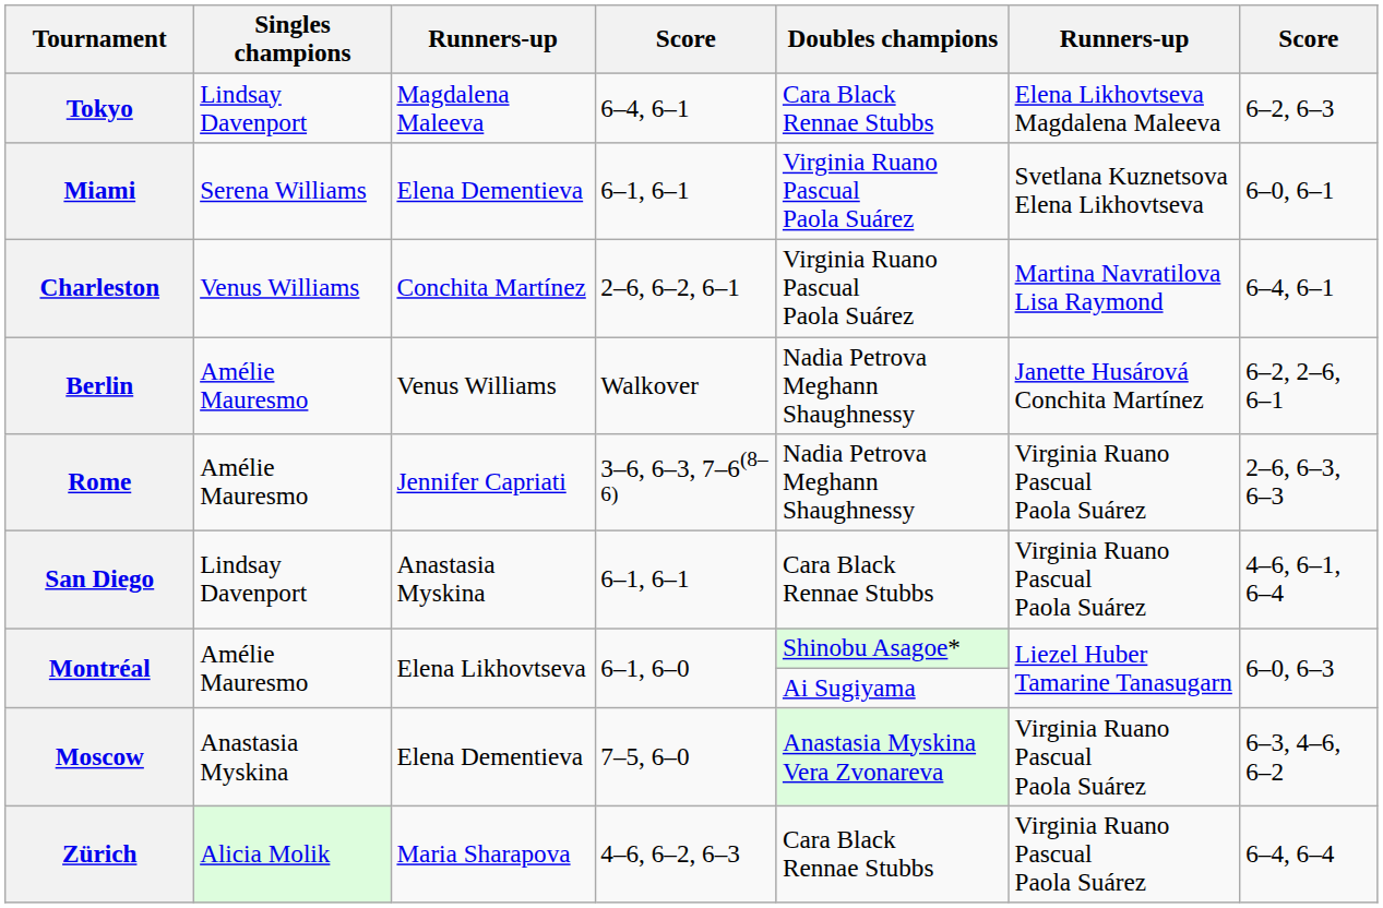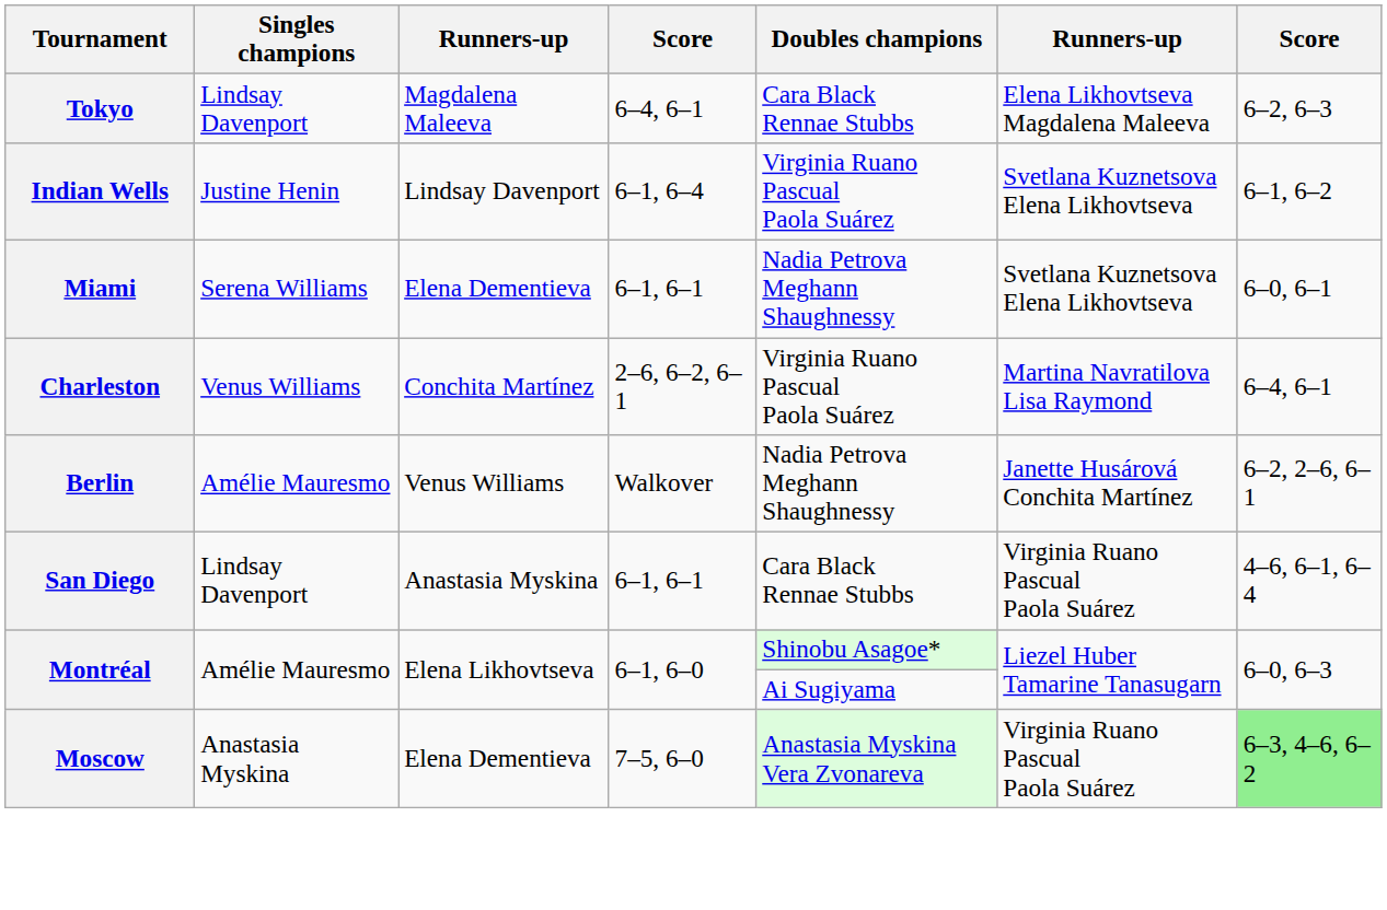 <table class="wikitable plainrowheaders">
 <tr>
 <th scope="col" style="min-width:7em">Tournament</th>
 <th scope="col">Singles champions</th>
 <th scope="col">Runners-up</th>
 <th scope="col">Score</th>
 <th scope="col">Doubles champions</th>
 <th scope="col">Runners-up</th>
 <th scope="col">Score</th>
 </tr>
 <tr>
 <th scope="row"><strong><a href='#'>Tokyo</a></strong><br></th>
 <td> <a href='#'>Lindsay Davenport</a></td>
 <td> <a href='#'>Magdalena Maleeva</a></td>
 <td>6–4, 6–1</td>
 <td> <a href='#'>Cara Black</a> <br>  <a href='#'>Rennae Stubbs</a></td>
 <td> <a href='#'>Elena Likhovtseva</a> <br>  Magdalena Maleeva</td>
 <td>6–2, 6–3</td>
 </tr>
 <tr>
+<th scope="row"><strong><a href='#'>Indian Wells</a></strong><br></th>
+<td> <a href='#'>Justine Henin</a></td>
+<td> Lindsay Davenport</td>
+<td>6–1, 6–4</td>
+<td> <a href='#'>Virginia Ruano Pascual</a> <br>  <a href='#'>Paola Suárez</a></td>
+<td> <a href='#'>Svetlana Kuznetsova</a> <br>  Elena Likhovtseva</td>
+<td>6–1, 6–2</td>
+</tr>
+<tr>
 <th scope="row"><strong><a href='#'>Miami</a></strong><br></th>
 <td> <a href='#'>Serena Williams</a></td>
 <td> <a href='#'>Elena Dementieva</a></td>
 <td>6–1, 6–1</td>
-<td> <a href='#'>Virginia Ruano Pascual</a> <br>  <a href='#'>Paola Suárez</a></td>
+<td> <a href='#'>Nadia Petrova</a> <br>  <a href='#'>Meghann Shaughnessy</a></td>
 <td> Svetlana Kuznetsova <br>  Elena Likhovtseva</td>
 <td>6–0, 6–1</td>
 </tr>
 <tr>
 <th scope="row"><strong><a href='#'>Charleston</a></strong><br></th>
 <td> <a href='#'>Venus Williams</a></td>
 <td> <a href='#'>Conchita Martínez</a></td>
 <td>2–6, 6–2, 6–1</td>
 <td> Virginia Ruano Pascual <br>  Paola Suárez</td>
 <td> <a href='#'>Martina Navratilova</a> <br>  <a href='#'>Lisa Raymond</a></td>
 <td>6–4, 6–1</td>
 </tr>
 <tr>
 <th scope="row"><strong><a href='#'>Berlin</a></strong><br></th>
 <td> <a href='#'>Amélie Mauresmo</a></td>
 <td> Venus Williams</td>
 <td>Walkover</td>
 <td> Nadia Petrova <br>  Meghann Shaughnessy</td>
 <td> <a href='#'>Janette Husárová</a> <br>  Conchita Martínez</td>
 <td>6–2, 2–6, 6–1</td>
-</tr>
-<tr>
-<th scope="row"><strong><a href='#'>Rome</a></strong><br></th>
-<td> Amélie Mauresmo</td>
-<td> <a href='#'>Jennifer Capriati</a></td>
-<td>3–6, 6–3, 7–6<sup>(8–6)</sup></td>
-<td> Nadia Petrova <br>  Meghann Shaughnessy</td>
-<td> Virginia Ruano Pascual <br>  Paola Suárez</td>
-<td>2–6, 6–3, 6–3</td>
 </tr>
 <tr>
 <th scope="row"><strong><a href='#'>San Diego</a></strong><br></th>
 <td> Lindsay Davenport</td>
 <td> Anastasia Myskina</td>
 <td>6–1, 6–1</td>
 <td> Cara Black <br>  Rennae Stubbs</td>
 <td> Virginia Ruano Pascual <br>  Paola Suárez</td>
 <td>4–6, 6–1, 6–4</td>
 </tr>
 <tr>
 <th scope="row" rowspan=2><strong><a href='#'>Montréal</a></strong><br></th>
 <td rowspan="2"> Amélie Mauresmo</td>
 <td rowspan="2"> Elena Likhovtseva</td>
 <td rowspan="2">6–1, 6–0</td>
 <td style="background:#ddfddd"> <a href='#'>Shinobu Asagoe</a>*</td>
 <td rowspan="2"> <a href='#'>Liezel Huber</a> <br>  <a href='#'>Tamarine Tanasugarn</a></td>
 <td rowspan="2">6–0, 6–3</td>
 </tr>
 <tr>
 <td> <a href='#'>Ai Sugiyama</a></td>
 </tr>
 <tr>
 <th scope="row"><strong><a href='#'>Moscow</a></strong><br></th>
 <td> Anastasia Myskina</td>
 <td> Elena Dementieva</td>
 <td>7–5, 6–0</td>
 <td style="background:#ddfddd"> <a href='#'>Anastasia Myskina</a> <br>  <a href='#'>Vera Zvonareva</a></td>
 <td> Virginia Ruano Pascual <br>  Paola Suárez</td>
-<td>6–3, 4–6, 6–2</td>
-</tr>
-<tr>
-<th scope="row"><strong><a href='#'>Zürich</a></strong><br></th>
-<td style="background:#ddfddd"> <a href='#'>Alicia Molik</a></td>
-<td> <a href='#'>Maria Sharapova</a></td>
-<td>4–6, 6–2, 6–3</td>
-<td> Cara Black <br>  Rennae Stubbs</td>
-<td> Virginia Ruano Pascual <br>  Paola Suárez</td>
-<td>6–4, 6–4</td>
+<td style="background: lightgreen;">6–3, 4–6, 6–2</td>
 </tr>
 </table>
